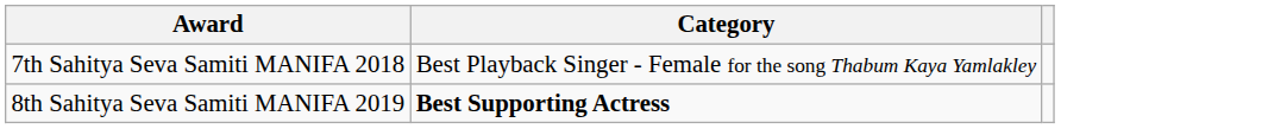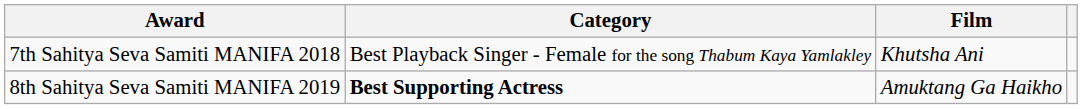 <table class="wikitable sortable">
 <tr>
 <th>Award</th>
 <th>Category</th>
+<th>Film</th>
 <th></th>
 </tr>
 <tr>
 <td>7th Sahitya Seva Samiti MANIFA 2018</td>
 <td>Best Playback Singer - Female <small>for the song <em>Thabum Kaya Yamlakley</em></small></td>
+<td><em>Khutsha Ani</em></td>
 <td></td>
 </tr>
 <tr>
 <td>8th Sahitya Seva Samiti MANIFA 2019</td>
 <td><strong>Best Supporting Actress</strong></td>
+<td><em>Amuktang Ga Haikho</em></td>
 <td></td>
 </tr>
 </table>
